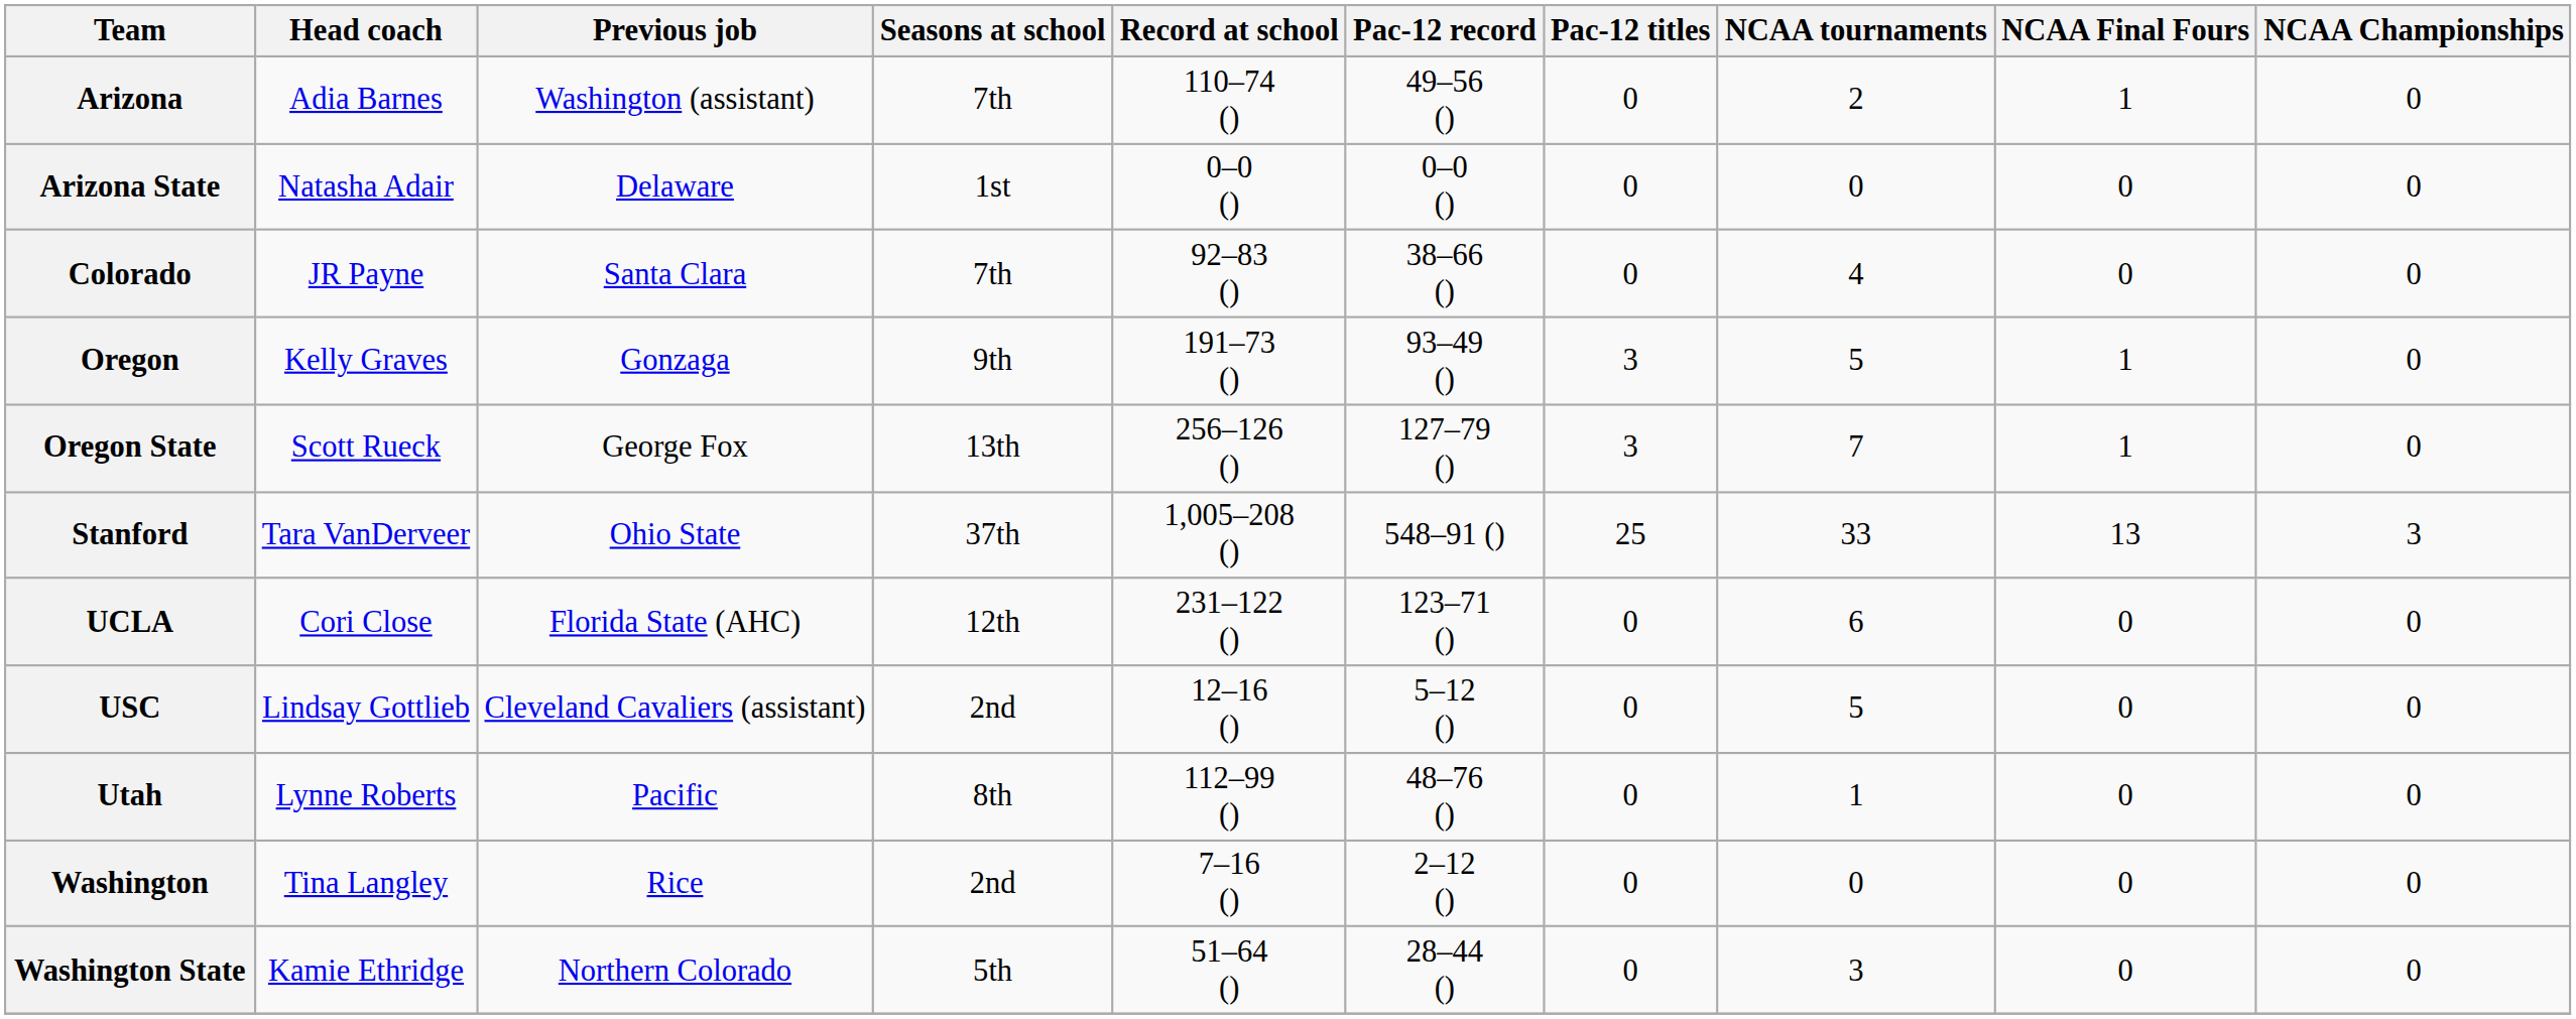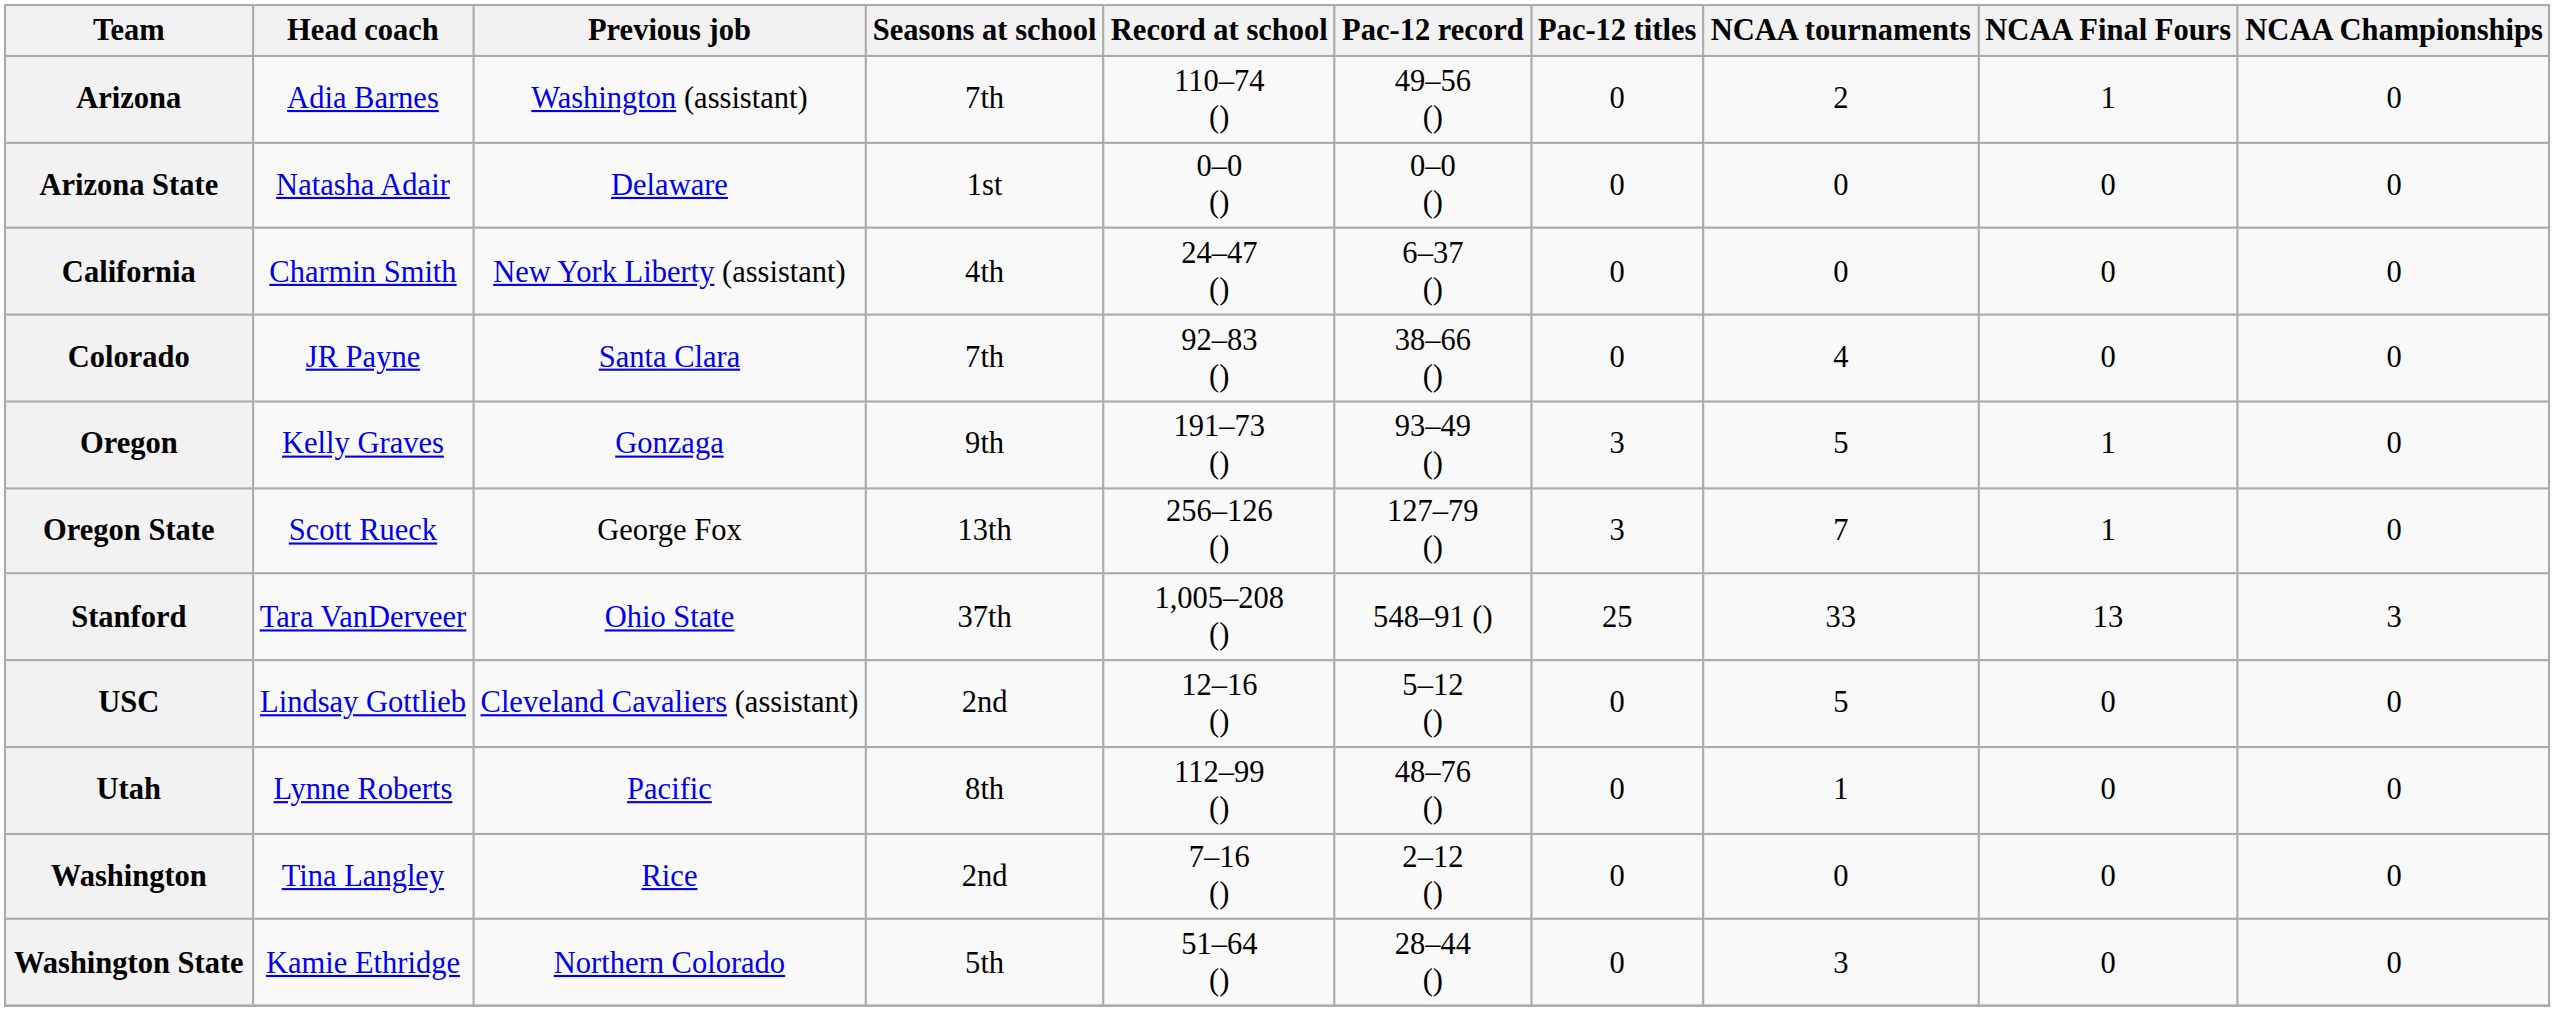 <table class="wikitable sortable" style="text-align: center;font-size:90%;">
 <tr>
 <th width="110">Team</th>
 <th>Head coach</th>
 <th>Previous job</th>
 <th>Seasons at school</th>
 <th>Record at school</th>
 <th>Pac-12 record</th>
 <th>Pac-12 titles</th>
 <th>NCAA tournaments</th>
 <th>NCAA Final Fours</th>
 <th>NCAA Championships</th>
 </tr>
 <tr>
 <th style=>Arizona</th>
 <td><a href='#'>Adia Barnes</a></td>
 <td><a href='#'>Washington</a> (assistant)</td>
 <td>7th</td>
 <td>110–74<br>()</td>
 <td>49–56<br>()</td>
 <td>0</td>
 <td>2</td>
 <td>1</td>
 <td>0</td>
 </tr>
 <tr>
 <th style=>Arizona State</th>
 <td><a href='#'>Natasha Adair</a></td>
 <td><a href='#'>Delaware</a></td>
 <td>1st</td>
 <td>0–0<br>()</td>
 <td>0–0<br>()</td>
+<td>0</td>
+<td>0</td>
+<td>0</td>
+<td>0</td>
+</tr>
+<tr>
+<th style=>California</th>
+<td><a href='#'>Charmin Smith</a></td>
+<td><a href='#'>New York Liberty</a> (assistant)</td>
+<td>4th</td>
+<td>24–47<br>()</td>
+<td>6–37<br>()</td>
 <td>0</td>
 <td>0</td>
 <td>0</td>
 <td>0</td>
 </tr>
 <tr>
 <th style=>Colorado</th>
 <td><a href='#'>JR Payne</a></td>
 <td><a href='#'>Santa Clara</a></td>
 <td>7th</td>
 <td>92–83<br>()</td>
 <td>38–66<br>()</td>
 <td>0</td>
 <td>4</td>
 <td>0</td>
 <td>0</td>
 </tr>
 <tr>
 <th style=>Oregon</th>
 <td><a href='#'>Kelly Graves</a></td>
 <td><a href='#'>Gonzaga</a></td>
 <td>9th</td>
 <td>191–73<br>()</td>
 <td>93–49<br>()</td>
 <td>3</td>
 <td>5</td>
 <td>1</td>
 <td>0</td>
 </tr>
 <tr>
 <th style=>Oregon State</th>
 <td><a href='#'>Scott Rueck</a></td>
 <td>George Fox</td>
 <td>13th</td>
 <td>256–126<br>()</td>
 <td>127–79<br>()</td>
 <td>3</td>
 <td>7</td>
 <td>1</td>
 <td>0</td>
 </tr>
 <tr>
 <th style=>Stanford</th>
 <td><a href='#'>Tara VanDerveer</a></td>
 <td><a href='#'>Ohio State</a></td>
 <td>37th</td>
 <td>1,005–208<br>()</td>
 <td>548–91 ()</td>
 <td>25</td>
 <td>33</td>
 <td>13</td>
 <td>3</td>
 </tr>
 <tr>
-<th style=>UCLA</th>
-<td><a href='#'>Cori Close</a></td>
-<td><a href='#'>Florida State</a> (AHC)</td>
-<td>12th</td>
-<td>231–122<br>()</td>
-<td>123–71<br>()</td>
-<td>0</td>
-<td>6</td>
-<td>0</td>
-<td>0</td>
-</tr>
-<tr>
 <th style=>USC</th>
 <td><a href='#'>Lindsay Gottlieb</a></td>
 <td><a href='#'>Cleveland Cavaliers</a> (assistant)</td>
 <td>2nd</td>
 <td>12–16<br>()</td>
 <td>5–12<br>()</td>
 <td>0</td>
 <td>5</td>
 <td>0</td>
 <td>0</td>
 </tr>
 <tr>
 <th style=>Utah</th>
 <td><a href='#'>Lynne Roberts</a></td>
 <td><a href='#'>Pacific</a></td>
 <td>8th</td>
 <td>112–99<br>()</td>
 <td>48–76<br>()</td>
 <td>0</td>
 <td>1</td>
 <td>0</td>
 <td>0</td>
 </tr>
 <tr>
 <th style=>Washington</th>
 <td><a href='#'>Tina Langley</a></td>
 <td><a href='#'>Rice</a></td>
 <td>2nd</td>
 <td>7–16<br>()</td>
 <td>2–12<br>()</td>
 <td>0</td>
 <td>0</td>
 <td>0</td>
 <td>0</td>
 </tr>
 <tr>
 <th style=>Washington State</th>
 <td><a href='#'>Kamie Ethridge</a></td>
 <td><a href='#'>Northern Colorado</a></td>
 <td>5th</td>
 <td>51–64<br>()</td>
 <td>28–44<br>()</td>
 <td>0</td>
 <td>3</td>
 <td>0</td>
 <td>0</td>
 </tr>
 <tr>
 </tr>
 </table>
